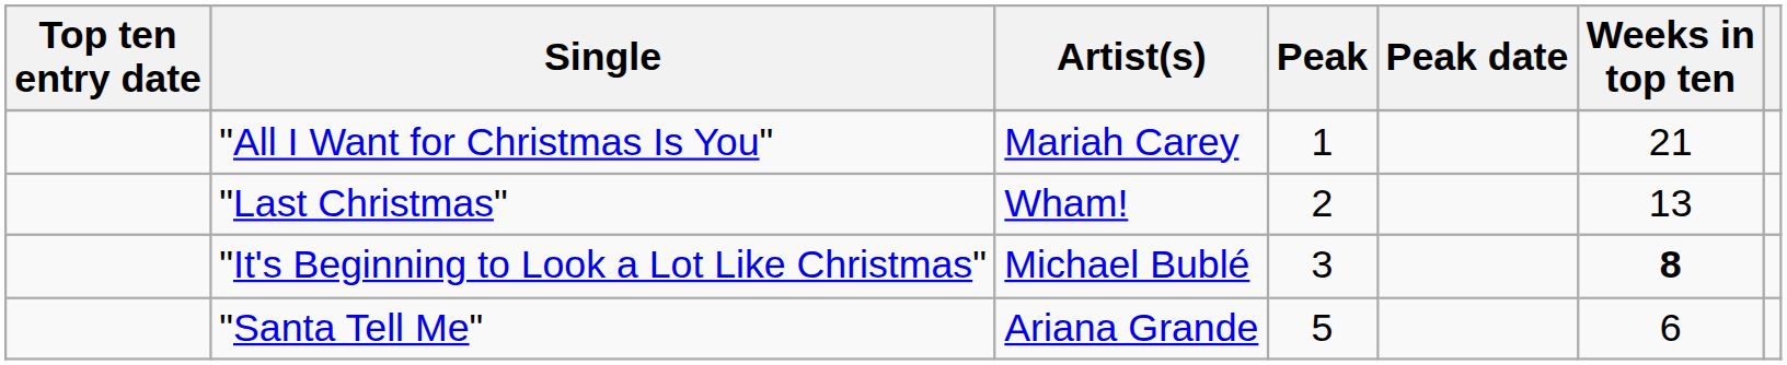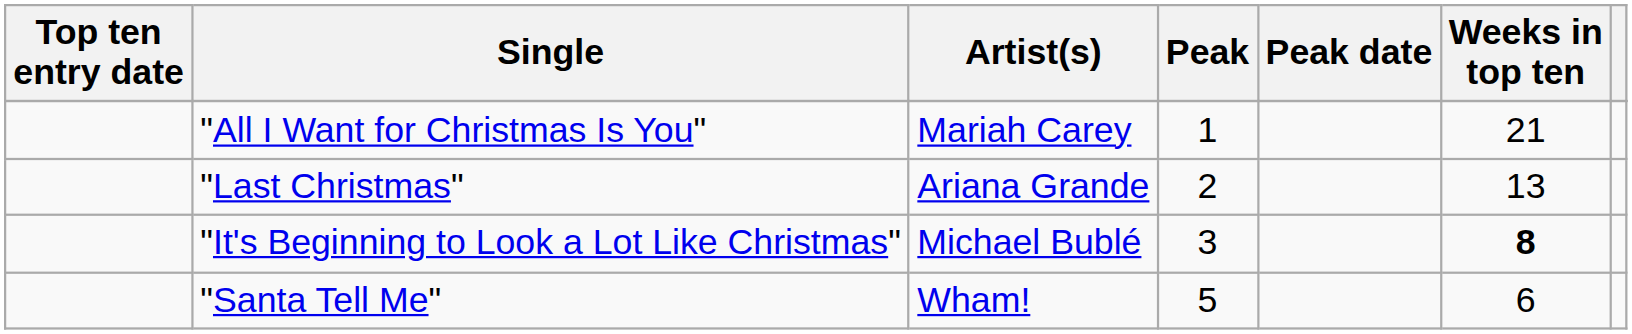 <table class="wikitable sortable">
 <tr>
 <th>Top ten<br>entry date</th>
 <th>Single</th>
 <th>Artist(s)</th>
 <th data-sort-type="number">Peak</th>
 <th>Peak date</th>
 <th data-sort-type="number">Weeks in<br>top ten</th>
 <th></th>
 </tr>
 <tr>
 </tr>
 <tr>
 <td></td>
 <td>"<a href='#'>All I Want for Christmas Is You</a>"</td>
 <td><a href='#'>Mariah Carey</a></td>
 <td style="text-align:center;">1</td>
 <td></td>
 <td style="text-align:center;">21</td>
 <td></td>
 </tr>
 <tr>
 <td></td>
 <td>"<a href='#'>Last Christmas</a>"</td>
-<td><a href='#'>Wham!</a></td>
+<td><a href='#'>Ariana Grande</a></td>
 <td style="text-align:center;">2</td>
 <td></td>
 <td style="text-align:center;">13</td>
 <td></td>
 </tr>
 <tr>
 <td></td>
 <td>"<a href='#'>It's Beginning to Look a Lot Like Christmas</a>"</td>
 <td><a href='#'>Michael Bublé</a></td>
 <td style="text-align:center;">3</td>
 <td></td>
 <td style="text-align:center;"><strong>8</strong></td>
 <td></td>
 </tr>
 <tr>
 <td></td>
 <td>"<a href='#'>Santa Tell Me</a>"</td>
-<td><a href='#'>Ariana Grande</a></td>
+<td><a href='#'>Wham!</a></td>
 <td style="text-align:center;">5</td>
 <td></td>
 <td style="text-align:center;">6</td>
 <td></td>
 </tr>
 </table>
